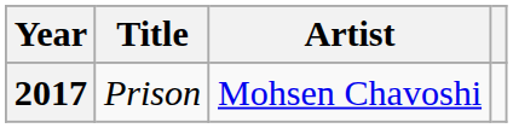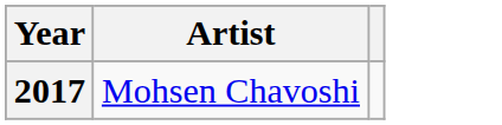 <table class="wikitable plainrowheaders sortable"  style=font-size:100%>
 <tr>
 <th scope="col">Year</th>
-<th scope="col">Title</th>
 <th scope="col">Artist</th>
 <th scope="col" class="unsortable"></th>
 </tr>
 <tr>
 <th scope=row>2017</th>
-<td><em>Prison</em></td>
 <td><a href='#'>Mohsen Chavoshi</a></td>
 <td></td>
 </tr>
 </table>
